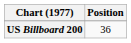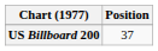 <table class="wikitable plainrowheaders" border="1" style="text-align:center">
 <tr>
 <th scope="col">Chart (1977)</th>
 <th scope="col">Position</th>
 </tr>
 <tr>
 </tr>
 <tr>
 <th scope="row">US <em>Billboard</em> 200</th>
-<td>36</td>
+<td>37</td>
 </tr>
 </table>
